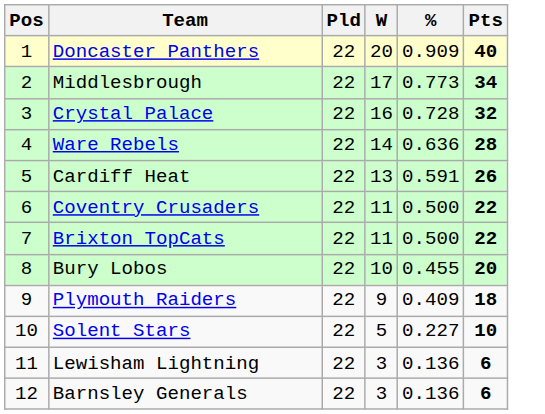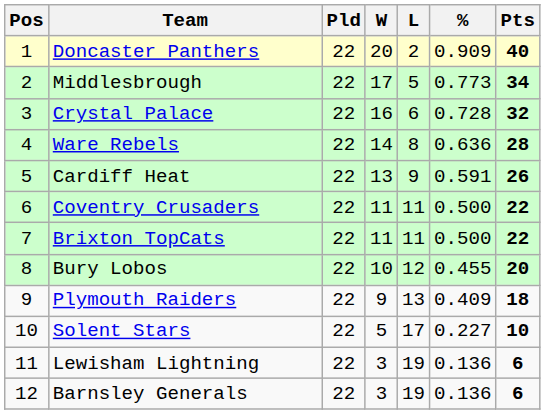 <table class="wikitable" style="text-align: center;">
 <tr>
 <th>Pos</th>
 <th scope="col" style="width: 180px;">Team</th>
 <th>Pld</th>
 <th>W</th>
+<th>L</th>
 <th>%</th>
 <th>Pts</th>
 </tr>
 <tr style="background: #ffffcc;">
 <td>1</td>
 <td style="text-align:left;"><a href='#'>Doncaster Panthers</a></td>
 <td>22</td>
 <td>20</td>
+<td>2</td>
 <td>0.909</td>
 <td><strong>40</strong></td>
 </tr>
 <tr style="background: #ccffcc;">
 <td>2</td>
 <td style="text-align:left;">Middlesbrough</td>
 <td>22</td>
 <td>17</td>
+<td>5</td>
 <td>0.773</td>
 <td><strong>34</strong></td>
 </tr>
 <tr style="background: #ccffcc;">
 <td>3</td>
 <td style="text-align:left;"><a href='#'>Crystal Palace</a></td>
 <td>22</td>
 <td>16</td>
+<td>6</td>
 <td>0.728</td>
 <td><strong>32</strong></td>
 </tr>
 <tr style="background: #ccffcc;">
 <td>4</td>
 <td style="text-align:left;"><a href='#'>Ware Rebels</a></td>
 <td>22</td>
 <td>14</td>
+<td>8</td>
 <td>0.636</td>
 <td><strong>28</strong></td>
 </tr>
 <tr style="background: #ccffcc;">
 <td>5</td>
 <td style="text-align:left;">Cardiff Heat</td>
 <td>22</td>
 <td>13</td>
+<td>9</td>
 <td>0.591</td>
 <td><strong>26</strong></td>
 </tr>
 <tr style="background: #ccffcc;">
 <td>6</td>
 <td style="text-align:left;"><a href='#'>Coventry Crusaders</a></td>
 <td>22</td>
+<td>11</td>
 <td>11</td>
 <td>0.500</td>
 <td><strong>22</strong></td>
 </tr>
 <tr style="background: #ccffcc;">
 <td>7</td>
 <td style="text-align:left;"><a href='#'>Brixton TopCats</a></td>
 <td>22</td>
 <td>11</td>
+<td>11</td>
 <td>0.500</td>
 <td><strong>22</strong></td>
 </tr>
 <tr style="background: #ccffcc;">
 <td>8</td>
 <td style="text-align:left;">Bury Lobos</td>
 <td>22</td>
 <td>10</td>
+<td>12</td>
 <td>0.455</td>
 <td><strong>20</strong></td>
 </tr>
 <tr style="background: ;">
 <td>9</td>
 <td style="text-align:left;"><a href='#'>Plymouth Raiders</a></td>
 <td>22</td>
 <td>9</td>
+<td>13</td>
 <td>0.409</td>
 <td><strong>18</strong></td>
 </tr>
 <tr style="background: ;">
 <td>10</td>
 <td style="text-align:left;"><a href='#'>Solent Stars</a></td>
 <td>22</td>
 <td>5</td>
+<td>17</td>
 <td>0.227</td>
 <td><strong>10</strong></td>
 </tr>
 <tr style="background: ;">
 <td>11</td>
 <td style="text-align:left;">Lewisham Lightning</td>
 <td>22</td>
 <td>3</td>
+<td>19</td>
 <td>0.136</td>
 <td><strong>6</strong></td>
 </tr>
 <tr style="background: ;">
 <td>12</td>
 <td style="text-align:left;">Barnsley Generals</td>
 <td>22</td>
 <td>3</td>
+<td>19</td>
 <td>0.136</td>
 <td><strong>6</strong></td>
 </tr>
 </table>
